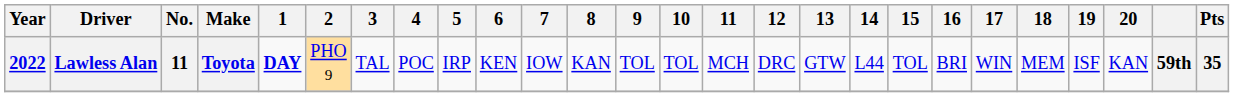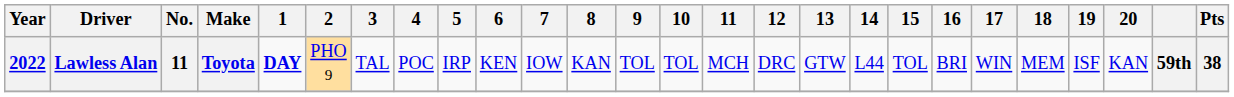 <table class="wikitable" style="text-align:center; font-size:75%">
 <tr>
 <th>Year</th>
 <th>Driver</th>
 <th>No.</th>
 <th>Make</th>
 <th>1</th>
 <th>2</th>
 <th>3</th>
 <th>4</th>
 <th>5</th>
 <th>6</th>
 <th>7</th>
 <th>8</th>
 <th>9</th>
 <th>10</th>
 <th>11</th>
 <th>12</th>
 <th>13</th>
 <th>14</th>
 <th>15</th>
 <th>16</th>
 <th>17</th>
 <th>18</th>
 <th>19</th>
 <th>20</th>
 <th></th>
 <th>Pts</th>
 </tr>
 <tr>
 <th><a href='#'>2022</a></th>
 <th><a href='#'>Lawless Alan</a></th>
 <th>11</th>
 <th><a href='#'>Toyota</a></th>
 <td><strong><a href='#'>DAY</a></strong></td>
 <td style="background:#FFDF9F;"><a href='#'>PHO</a><br><small>9</small></td>
 <td><a href='#'>TAL</a></td>
 <td><a href='#'>POC</a></td>
 <td><a href='#'>IRP</a></td>
 <td><a href='#'>KEN</a></td>
 <td><a href='#'>IOW</a></td>
 <td><a href='#'>KAN</a></td>
 <td><a href='#'>TOL</a></td>
 <td><a href='#'>TOL</a></td>
 <td><a href='#'>MCH</a></td>
 <td><a href='#'>DRC</a></td>
 <td><a href='#'>GTW</a></td>
 <td><a href='#'>L44</a></td>
 <td><a href='#'>TOL</a></td>
 <td><a href='#'>BRI</a></td>
 <td><a href='#'>WIN</a></td>
 <td><a href='#'>MEM</a></td>
 <td><a href='#'>ISF</a></td>
 <td><a href='#'>KAN</a></td>
 <th>59th</th>
-<th>35</th>
+<th>38</th>
 </tr>
 <tr>
 </tr>
 </table>
